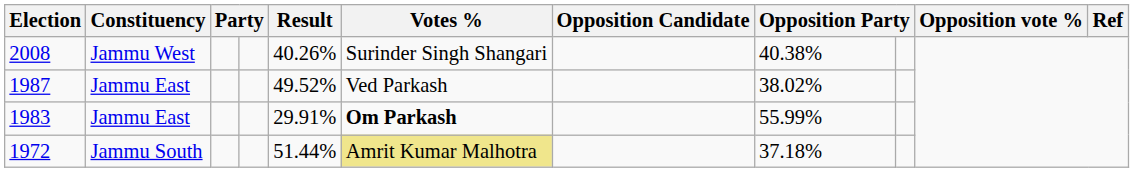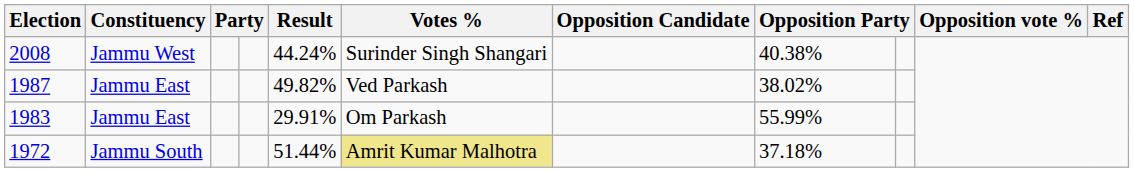 <table class="wikitable sortable">
 <tr>
 <th>Election</th>
 <th>Constituency</th>
 <th colspan="2">Party</th>
 <th>Result</th>
 <th>Votes %</th>
 <th>Opposition Candidate</th>
 <th colspan="2">Opposition Party</th>
 <th>Opposition vote %</th>
 <th>Ref</th>
 </tr>
 <tr>
 <td><a href='#'>2008</a></td>
 <td><a href='#'>Jammu West</a></td>
 <td></td>
 <td></td>
-<td>40.26%</td>
+<td>44.24%</td>
 <td>Surinder Singh Shangari</td>
 <td></td>
 <td>40.38%</td>
 <td></td>
 </tr>
 <tr>
 <td><a href='#'>1987</a></td>
 <td><a href='#'>Jammu East</a></td>
 <td></td>
 <td></td>
-<td>49.52%</td>
+<td>49.82%</td>
 <td>Ved Parkash</td>
 <td></td>
 <td>38.02%</td>
 <td></td>
 </tr>
 <tr>
 <td><a href='#'>1983</a></td>
 <td><a href='#'>Jammu East</a></td>
 <td></td>
 <td></td>
 <td>29.91%</td>
-<td><strong>Om Parkash</strong></td>
+<td>Om Parkash</td>
 <td></td>
 <td>55.99%</td>
 <td></td>
 </tr>
 <tr>
 <td><a href='#'>1972</a></td>
 <td><a href='#'>Jammu South</a></td>
 <td></td>
 <td></td>
 <td>51.44%</td>
 <td style="background: khaki;">Amrit Kumar Malhotra</td>
 <td></td>
 <td>37.18%</td>
 <td></td>
 </tr>
 </table>
